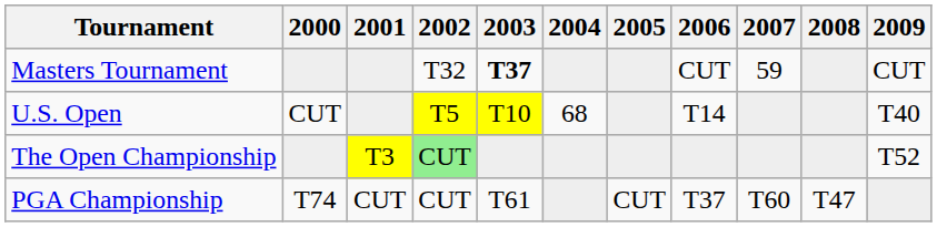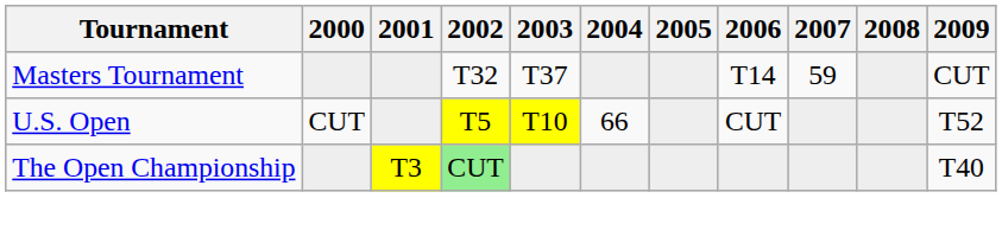 <table class="wikitable" style="font-size:95%;text-align:center;">
 <tr>
 <th>Tournament</th>
 <th>2000</th>
 <th>2001</th>
 <th>2002</th>
 <th>2003</th>
 <th>2004</th>
 <th>2005</th>
 <th>2006</th>
 <th>2007</th>
 <th>2008</th>
 <th>2009</th>
 </tr>
 <tr>
 <td align=left><a href='#'>Masters Tournament</a></td>
 <td style="background:#eeeeee;"></td>
 <td style="background:#eeeeee;"></td>
 <td>T32</td>
-<td><strong>T37</strong></td>
+<td>T37</td>
 <td style="background:#eeeeee;"></td>
 <td style="background:#eeeeee;"></td>
-<td>CUT</td>
+<td>T14</td>
 <td>59</td>
 <td style="background:#eeeeee;"></td>
 <td>CUT</td>
 </tr>
 <tr>
 <td align=left><a href='#'>U.S. Open</a></td>
 <td>CUT</td>
 <td style="background:#eeeeee;"></td>
 <td style="background:yellow;">T5</td>
 <td style="background:yellow;">T10</td>
-<td>68</td>
+<td>66</td>
 <td style="background:#eeeeee;"></td>
-<td>T14</td>
+<td>CUT</td>
 <td style="background:#eeeeee;"></td>
 <td style="background:#eeeeee;"></td>
-<td>T40</td>
+<td>T52</td>
 </tr>
 <tr>
 <td align=left><a href='#'>The Open Championship</a></td>
 <td style="background:#eeeeee;"></td>
 <td style="background:yellow;">T3</td>
 <td style="background: lightgreen;">CUT</td>
 <td style="background:#eeeeee;"></td>
 <td style="background:#eeeeee;"></td>
 <td style="background:#eeeeee;"></td>
 <td style="background:#eeeeee;"></td>
 <td style="background:#eeeeee;"></td>
 <td style="background:#eeeeee;"></td>
-<td>T52</td>
-</tr>
-<tr>
-<td align=left><a href='#'>PGA Championship</a></td>
-<td>T74</td>
-<td>CUT</td>
-<td>CUT</td>
-<td>T61</td>
-<td style="background:#eeeeee;"></td>
-<td>CUT</td>
-<td>T37</td>
-<td>T60</td>
-<td>T47</td>
-<td style="background:#eeeeee;"></td>
+<td>T40</td>
 </tr>
 </table>
